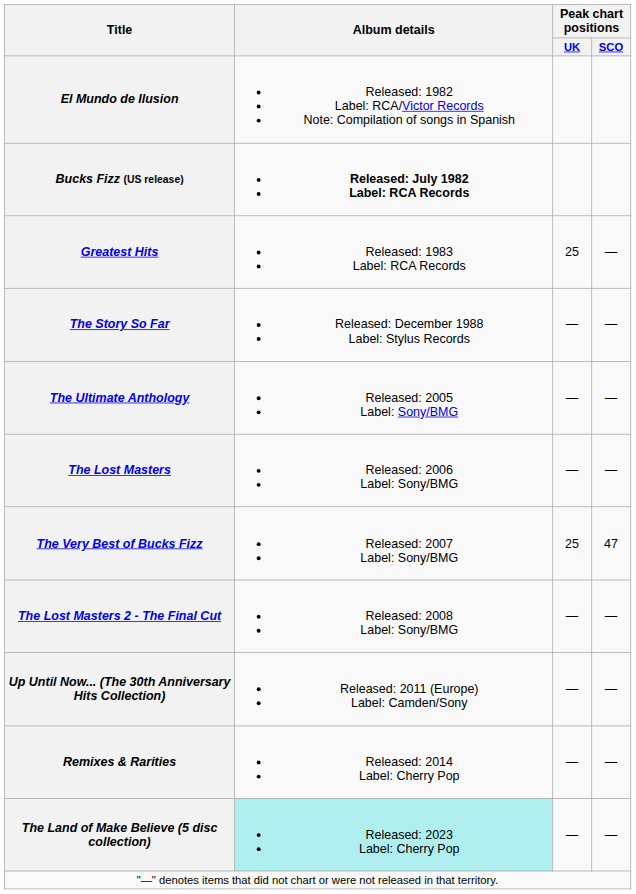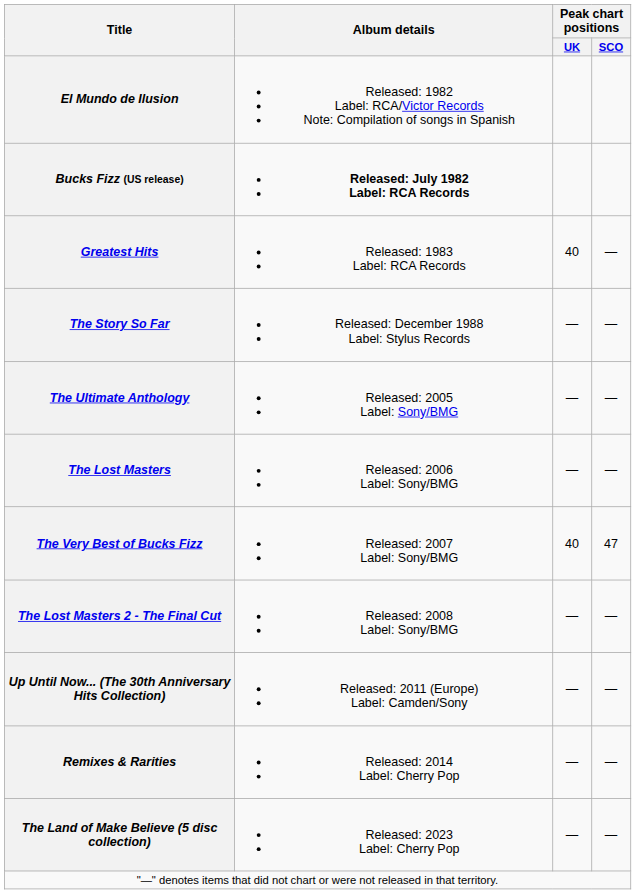 <table class="wikitable plainrowheaders" style="text-align:center;">
 <tr>
 <th scope="col" rowspan="2" style="width:18em;">Title</th>
 <th scope="col" rowspan="2" style="width:25em;">Album details</th>
 <th scope="col" colspan="2">Peak chart positions</th>
 </tr>
 <tr>
 <th scope="col" style="width:3em;font-size:90%;"><a href='#'>UK</a><br></th>
 <th scope="col" style="width:3em;font-size:90%;"><a href='#'>SCO</a><br></th>
 </tr>
 <tr>
 <th scope="row"><em>El Mundo de Ilusion</em></th>
 <td><br><ul><li>Released: 1982</li><li>Label: RCA/<a href='#'>Victor Records</a></li><li>Note: Compilation of songs in Spanish</li></ul></td>
 <td></td>
 <td></td>
 </tr>
 <tr>
 <th scope="row"><em>Bucks Fizz</em> <small>(US release)</small></th>
 <td><strong><br><ul><li>Released: July 1982</li><li>Label: RCA Records</li></ul></strong></td>
 <td></td>
 <td></td>
 </tr>
 <tr>
 <th scope="row"><em><a href='#'>Greatest Hits</a></em></th>
 <td><br><ul><li>Released: 1983</li><li>Label: RCA Records</li></ul></td>
-<td>25</td>
+<td>40</td>
 <td>—</td>
 </tr>
 <tr>
 <th scope="row"><em><a href='#'>The Story So Far</a></em></th>
 <td><br><ul><li>Released: December 1988</li><li>Label: Stylus Records</li></ul></td>
 <td>—</td>
 <td>—</td>
 </tr>
 <tr>
 <th scope="row"><em><a href='#'>The Ultimate Anthology</a></em></th>
 <td><br><ul><li>Released: 2005</li><li>Label: <a href='#'>Sony/BMG</a></li></ul></td>
 <td>—</td>
 <td>—</td>
 </tr>
 <tr>
 <th scope="row"><em><a href='#'>The Lost Masters</a></em></th>
 <td><br><ul><li>Released: 2006</li><li>Label: Sony/BMG</li></ul></td>
 <td>—</td>
 <td>—</td>
 </tr>
 <tr>
 <th scope="row"><em><a href='#'>The Very Best of Bucks Fizz</a></em></th>
 <td><br><ul><li>Released: 2007</li><li>Label: Sony/BMG</li></ul></td>
-<td>25</td>
+<td>40</td>
 <td>47</td>
 </tr>
 <tr>
 <th scope="row"><em><a href='#'>The Lost Masters 2 - The Final Cut</a></em></th>
 <td><br><ul><li>Released: 2008</li><li>Label: Sony/BMG</li></ul></td>
 <td>—</td>
 <td>—</td>
 </tr>
 <tr>
 <th scope="row"><em>Up Until Now... (The 30th Anniversary Hits Collection)</em></th>
 <td><br><ul><li>Released: 2011 (Europe)</li><li>Label: Camden/Sony</li></ul></td>
 <td>—</td>
 <td>—</td>
 </tr>
 <tr>
 <th scope="row"><em>Remixes & Rarities</em></th>
 <td><br><ul><li>Released: 2014</li><li>Label: Cherry Pop</li></ul></td>
 <td>—</td>
 <td>—</td>
 </tr>
 <tr>
 <th scope="row"><em>The Land of Make Believe (5 disc collection)</em></th>
-<td style="background: paleturquoise;"><br><ul><li>Released: 2023</li><li>Label: Cherry Pop</li></ul></td>
+<td><br><ul><li>Released: 2023</li><li>Label: Cherry Pop</li></ul></td>
 <td>—</td>
 <td>—</td>
 </tr>
 <tr>
 <td align="center" colspan="15" style="font-size:90%">"—" denotes items that did not chart or were not released in that territory.</td>
 </tr>
 </table>
